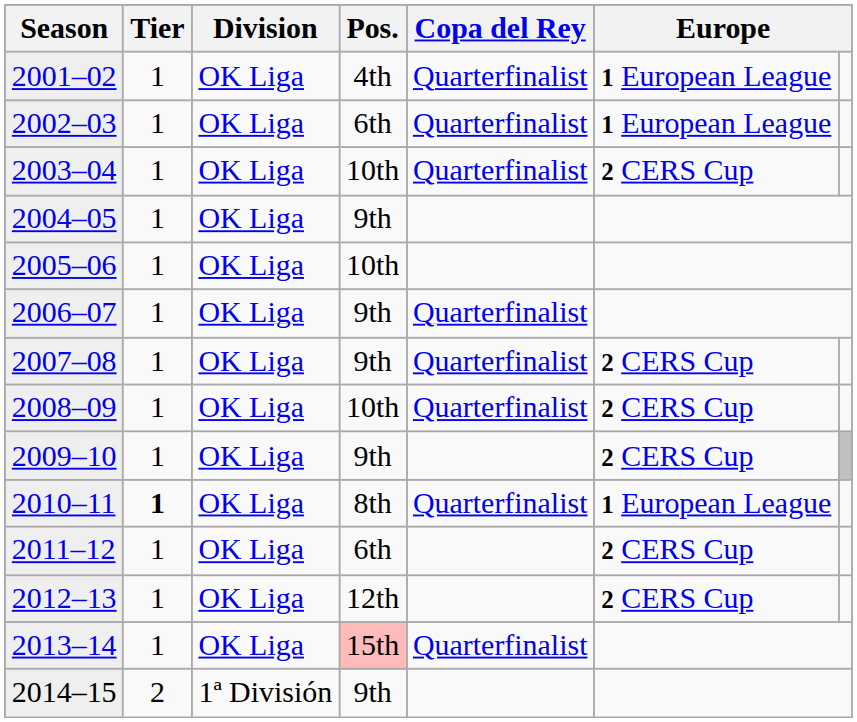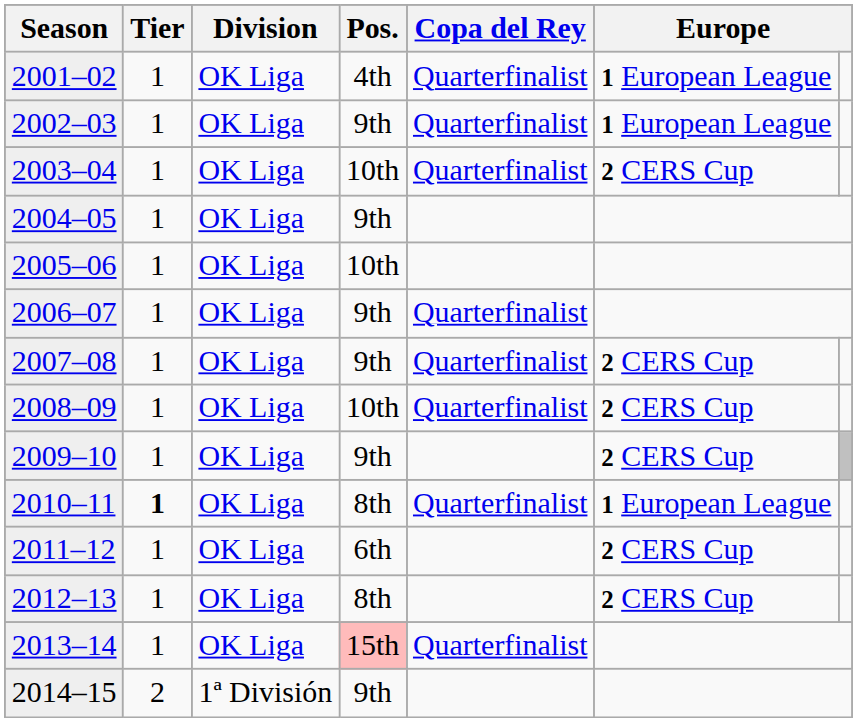 <table class="wikitable">
 <tr>
 <th>Season</th>
 <th>Tier</th>
 <th>Division</th>
 <th>Pos.</th>
 <th><a href='#'>Copa del Rey</a></th>
 <th colspan=2>Europe</th>
 </tr>
 <tr>
 <td style="background:#efefef;"><a href='#'>2001–02</a></td>
 <td align="center">1</td>
 <td><a href='#'>OK Liga</a></td>
 <td align="center">4th</td>
 <td><a href='#'>Quarterfinalist</a></td>
 <td><small><strong>1</strong></small> <a href='#'>European League</a></td>
 <td align=center></td>
 </tr>
 <tr>
 <td style="background:#efefef;"><a href='#'>2002–03</a></td>
 <td align="center">1</td>
 <td><a href='#'>OK Liga</a></td>
-<td align="center">6th</td>
+<td align="center">9th</td>
 <td><a href='#'>Quarterfinalist</a></td>
 <td><small><strong>1</strong></small> <a href='#'>European League</a></td>
 <td align=center></td>
 </tr>
 <tr>
 <td style="background:#efefef;"><a href='#'>2003–04</a></td>
 <td align="center">1</td>
 <td><a href='#'>OK Liga</a></td>
 <td align="center">10th</td>
 <td><a href='#'>Quarterfinalist</a></td>
 <td><small><strong>2</strong></small> <a href='#'>CERS Cup</a></td>
 <td align=center></td>
 </tr>
 <tr>
 <td style="background:#efefef;"><a href='#'>2004–05</a></td>
 <td align="center">1</td>
 <td><a href='#'>OK Liga</a></td>
 <td align="center">9th</td>
 <td></td>
 <td colspan=2></td>
 </tr>
 <tr>
 <td style="background:#efefef;"><a href='#'>2005–06</a></td>
 <td align="center">1</td>
 <td><a href='#'>OK Liga</a></td>
 <td align="center">10th</td>
 <td></td>
 <td colspan=2></td>
 </tr>
 <tr>
 <td style="background:#efefef;"><a href='#'>2006–07</a></td>
 <td align="center">1</td>
 <td><a href='#'>OK Liga</a></td>
 <td align="center">9th</td>
 <td><a href='#'>Quarterfinalist</a></td>
 <td colspan=2></td>
 </tr>
 <tr>
 <td style="background:#efefef;"><a href='#'>2007–08</a></td>
 <td align="center">1</td>
 <td><a href='#'>OK Liga</a></td>
 <td align="center">9th</td>
 <td><a href='#'>Quarterfinalist</a></td>
 <td><small><strong>2</strong></small> <a href='#'>CERS Cup</a></td>
 <td align=center></td>
 </tr>
 <tr>
 <td style="background:#efefef;"><a href='#'>2008–09</a></td>
 <td align="center">1</td>
 <td><a href='#'>OK Liga</a></td>
 <td align="center">10th</td>
 <td><a href='#'>Quarterfinalist</a></td>
 <td><small><strong>2</strong></small> <a href='#'>CERS Cup</a></td>
 <td align=center></td>
 </tr>
 <tr>
 <td style="background:#efefef;"><a href='#'>2009–10</a></td>
 <td align="center">1</td>
 <td><a href='#'>OK Liga</a></td>
 <td align="center">9th</td>
 <td></td>
 <td><small><strong>2</strong></small> <a href='#'>CERS Cup</a></td>
 <td bgcolor=silver align=center></td>
 </tr>
 <tr>
 <td style="background:#efefef;"><a href='#'>2010–11</a></td>
 <td align="center"><strong>1</strong></td>
 <td><a href='#'>OK Liga</a></td>
 <td align="center">8th</td>
 <td><a href='#'>Quarterfinalist</a></td>
 <td><small><strong>1</strong></small> <a href='#'>European League</a></td>
 <td align=center></td>
 </tr>
 <tr>
 <td style="background:#efefef;"><a href='#'>2011–12</a></td>
 <td align="center">1</td>
 <td><a href='#'>OK Liga</a></td>
 <td align="center">6th</td>
 <td></td>
 <td><small><strong>2</strong></small> <a href='#'>CERS Cup</a></td>
 <td align=center></td>
 </tr>
 <tr>
 <td style="background:#efefef;"><a href='#'>2012–13</a></td>
 <td align="center">1</td>
 <td><a href='#'>OK Liga</a></td>
-<td align="center">12th</td>
+<td align="center">8th</td>
 <td></td>
 <td><small><strong>2</strong></small> <a href='#'>CERS Cup</a></td>
 <td align=center></td>
 </tr>
 <tr>
 <td style="background:#efefef;"><a href='#'>2013–14</a></td>
 <td align="center">1</td>
 <td><a href='#'>OK Liga</a></td>
 <td align="center" bgcolor=#FFBBBB>15th</td>
 <td><a href='#'>Quarterfinalist</a></td>
 <td colspan=2></td>
 </tr>
 <tr>
 <td style="background:#efefef;">2014–15</td>
 <td align="center">2</td>
 <td>1ª División</td>
 <td align="center">9th</td>
 <td></td>
 <td colspan=2></td>
 </tr>
 </table>
